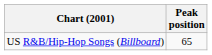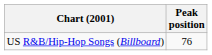 <table class="wikitable sortable">
 <tr>
 <th scope="col">Chart (2001)</th>
 <th scope="col">Peak<br>position</th>
 </tr>
 <tr>
 <td>US <a href='#'>R&B/Hip-Hop Songs</a> (<em><a href='#'>Billboard</a></em>)</td>
-<td style="text-align:center;">65</td>
+<td style="text-align:center;">76</td>
 </tr>
 </table>
